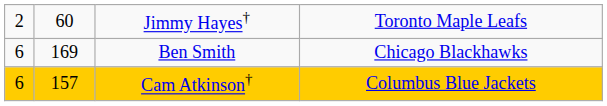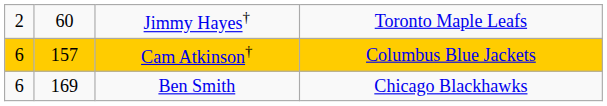 <table class="wikitable" width="60%">
 <tr align="center" bgcolor="">
 <td>2</td>
 <td>60</td>
 <td><a href='#'>Jimmy Hayes</a><sup>†</sup></td>
 <td><a href='#'>Toronto Maple Leafs</a></td>
 </tr>
+<tr align="center" bgcolor="FFCC00">
+<td>6</td>
+<td>157</td>
+<td><a href='#'>Cam Atkinson</a><sup>†</sup></td>
+<td><a href='#'>Columbus Blue Jackets</a></td>
+</tr>
 <tr align="center" bgcolor="">
 <td>6</td>
 <td>169</td>
 <td><a href='#'>Ben Smith</a></td>
 <td><a href='#'>Chicago Blackhawks</a></td>
 </tr>
-<tr align="center" bgcolor="FFCC00">
-<td>6</td>
-<td>157</td>
-<td><a href='#'>Cam Atkinson</a><sup>†</sup></td>
-<td><a href='#'>Columbus Blue Jackets</a></td>
-</tr>
 </table>
